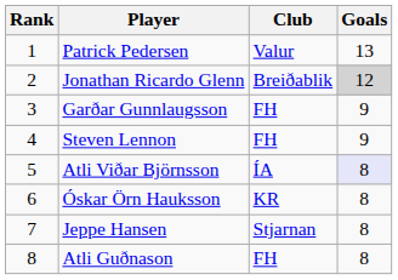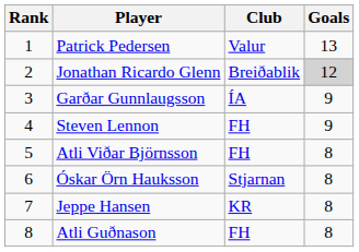 <table class="wikitable sortable" style="text-align:center">
 <tr>
 <th>Rank</th>
 <th>Player</th>
 <th>Club</th>
 <th>Goals</th>
 </tr>
 <tr>
 <td>1</td>
 <td align="left"> <a href='#'>Patrick Pedersen</a></td>
 <td align="left"><a href='#'>Valur</a></td>
 <td>13</td>
 </tr>
 <tr>
 <td>2</td>
 <td align="left"> <a href='#'>Jonathan Ricardo Glenn</a></td>
 <td align="left"><a href='#'>Breiðablik</a></td>
 <td style="background: lightgrey;">12</td>
 </tr>
 <tr>
 <td>3</td>
 <td align="left"> <a href='#'>Garðar Gunnlaugsson</a></td>
-<td align="left"><a href='#'>FH</a></td>
+<td align="left"><a href='#'>ÍA</a></td>
 <td>9</td>
 </tr>
 <tr>
 <td>4</td>
 <td align="left"> <a href='#'>Steven Lennon</a></td>
 <td align="left"><a href='#'>FH</a></td>
 <td>9</td>
 </tr>
 <tr>
 <td>5</td>
 <td align="left"> <a href='#'>Atli Viðar Björnsson</a></td>
-<td align="left"><a href='#'>ÍA</a></td>
-<td style="background: lavender;">8</td>
+<td align="left"><a href='#'>FH</a></td>
+<td>8</td>
 </tr>
 <tr>
 <td>6</td>
 <td align="left"> <a href='#'>Óskar Örn Hauksson</a></td>
-<td align="left"><a href='#'>KR</a></td>
+<td align="left"><a href='#'>Stjarnan</a></td>
 <td>8</td>
 </tr>
 <tr>
 <td>7</td>
 <td align="left"> <a href='#'>Jeppe Hansen</a></td>
-<td align="left"><a href='#'>Stjarnan</a></td>
+<td align="left"><a href='#'>KR</a></td>
 <td>8</td>
 </tr>
 <tr>
 <td>8</td>
 <td align="left"> <a href='#'>Atli Guðnason</a></td>
 <td align="left"><a href='#'>FH</a></td>
 <td>8</td>
 </tr>
 </table>
